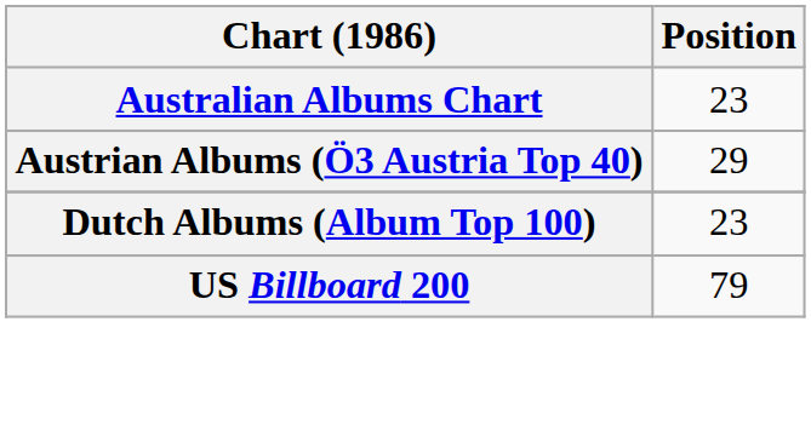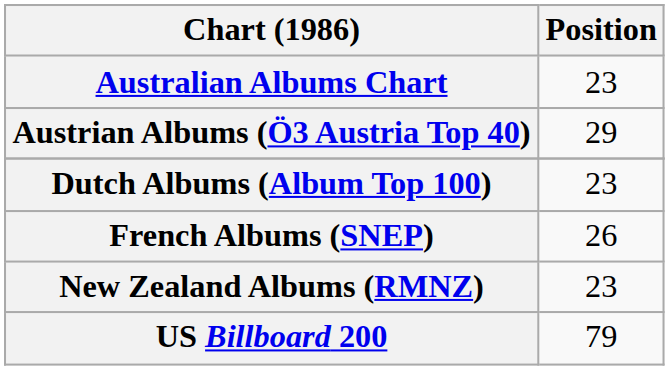 <table class="wikitable sortable plainrowheaders">
 <tr>
 <th>Chart (1986)</th>
 <th>Position</th>
 </tr>
 <tr>
 <th scope="row"><a href='#'>Australian Albums Chart</a></th>
 <td align="center">23</td>
 </tr>
 <tr>
 <th scope="row">Austrian Albums (<a href='#'>Ö3 Austria Top 40</a>)</th>
 <td align="center">29</td>
 </tr>
 <tr>
 </tr>
 <tr>
 <th scope="row">Dutch Albums (<a href='#'>Album Top 100</a>)</th>
 <td align="center">23</td>
 </tr>
 <tr>
+<th scope="row">French Albums (<a href='#'>SNEP</a>)</th>
+<td align="center">26</td>
+</tr>
+<tr>
+<th scope="row">New Zealand Albums (<a href='#'>RMNZ</a>)</th>
+<td align="center">23</td>
+</tr>
+<tr>
 <th scope="row">US <a href='#'><em>Billboard</em> 200</a></th>
 <td align="center">79</td>
 </tr>
 </table>
